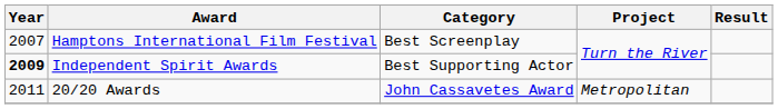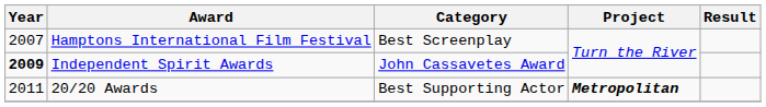 <table class="wikitable">
 <tr>
 <th>Year</th>
 <th>Award</th>
 <th>Category</th>
 <th>Project</th>
 <th class="unsortable">Result</th>
 </tr>
 <tr>
 <td>2007</td>
 <td><a href='#'>Hamptons International Film Festival</a></td>
 <td>Best Screenplay</td>
 <td rowspan=2><em><a href='#'>Turn the River</a></em></td>
 <td></td>
 </tr>
 <tr>
 <td><strong>2009</strong></td>
 <td><a href='#'>Independent Spirit Awards</a></td>
-<td>Best Supporting Actor</td>
+<td><a href='#'>John Cassavetes Award</a></td>
 <td></td>
 </tr>
 <tr>
 <td>2011</td>
 <td>20/20 Awards</td>
-<td><a href='#'>John Cassavetes Award</a></td>
-<td><em>Metropolitan</em></td>
+<td>Best Supporting Actor</td>
+<td><strong><em>Metropolitan</em></strong></td>
 <td></td>
 </tr>
 <tr>
 </tr>
 </table>
